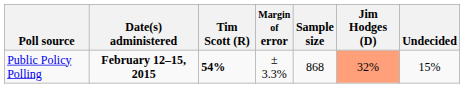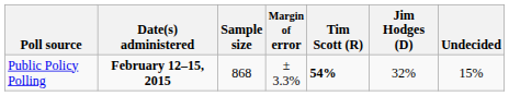 <table class="wikitable">
 <tr valign= bottom>
 <th style="width:160px;">Poll source</th>
 <th style="width:185px;">Date(s)<br>administered</th>
+<th class=small>Sample<br>size</th>
+<th><small>Margin of</small><br>error</th>
 <th style="width:100px;">Tim<br>Scott (R)</th>
-<th><small>Margin of</small><br>error</th>
-<th class=small>Sample<br>size</th>
 <th style="width:100px;">Jim<br>Hodges (D)</th>
 <th>Undecided</th>
 </tr>
 <tr>
 <td><a href='#'>Public Policy Polling</a></td>
 <td align=center><strong>February 12–15, 2015</strong></td>
+<td align=center>868</td>
+<td align=center>± 3.3%</td>
 <td><strong>54%</strong></td>
-<td align=center>± 3.3%</td>
-<td align=center>868</td>
-<td align=center style="background: lightsalmon;">32%</td>
+<td align=center>32%</td>
 <td align=center>15%</td>
 </tr>
 </table>
